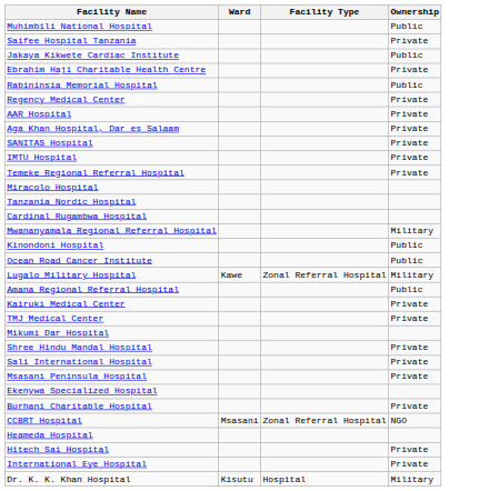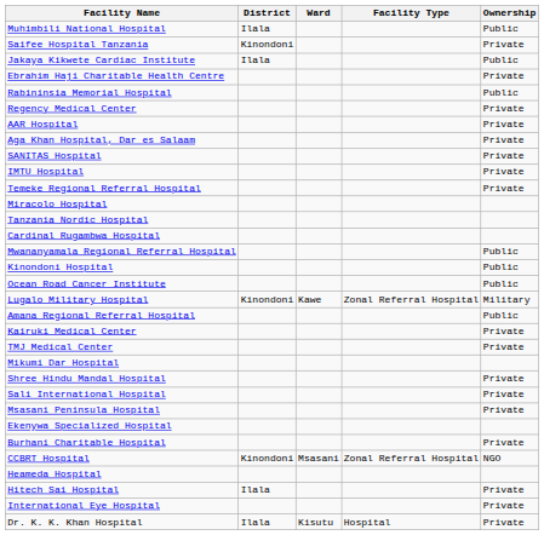 <table class="wikitable sortable">
 <tr>
 <th>Facility Name</th>
+<th>District</th>
 <th>Ward</th>
 <th>Facility Type</th>
 <th>Ownership</th>
 </tr>
 <tr>
 <td><a href='#'>Muhimbili National Hospital</a></td>
+<td>Ilala</td>
 <td></td>
 <td></td>
 <td>Public</td>
 </tr>
 <tr>
 <td><a href='#'>Saifee Hospital Tanzania</a></td>
+<td>Kinondoni</td>
 <td></td>
 <td></td>
 <td>Private</td>
 </tr>
 <tr>
 <td><a href='#'>Jakaya Kikwete Cardiac Institute</a></td>
+<td>Ilala</td>
 <td></td>
 <td></td>
 <td>Public</td>
 </tr>
 <tr>
 <td><a href='#'>Ebrahim Haji Charitable Health Centre</a></td>
 <td></td>
 <td></td>
+<td></td>
 <td>Private</td>
 </tr>
 <tr>
 <td><a href='#'>Rabininsia Memorial Hospital</a></td>
+<td></td>
 <td></td>
 <td></td>
 <td>Public</td>
 </tr>
 <tr>
 <td><a href='#'>Regency Medical Center</a></td>
 <td></td>
 <td></td>
+<td></td>
 <td>Private</td>
 </tr>
 <tr>
 <td><a href='#'>AAR Hospital</a></td>
+<td></td>
 <td></td>
 <td></td>
 <td>Private</td>
 </tr>
 <tr>
 <td><a href='#'>Aga Khan Hospital, Dar es Salaam</a></td>
 <td></td>
 <td></td>
+<td></td>
 <td>Private</td>
 </tr>
 <tr>
 <td><a href='#'>SANITAS Hospital</a></td>
+<td></td>
 <td></td>
 <td></td>
 <td>Private</td>
 </tr>
 <tr>
 <td><a href='#'>IMTU Hospital</a></td>
 <td></td>
 <td></td>
+<td></td>
 <td>Private</td>
 </tr>
 <tr>
 <td><a href='#'>Temeke Regional Referral Hospital</a></td>
+<td></td>
 <td></td>
 <td></td>
 <td>Private</td>
 </tr>
 <tr>
 <td><a href='#'>Miracolo Hospital</a></td>
 <td></td>
 <td></td>
 <td></td>
+<td></td>
 </tr>
 <tr>
 <td><a href='#'>Tanzania Nordic Hospital</a></td>
+<td></td>
 <td></td>
 <td></td>
 <td></td>
 </tr>
 <tr>
 <td><a href='#'>Cardinal Rugambwa Hospital</a></td>
 <td></td>
 <td></td>
 <td></td>
+<td></td>
 </tr>
 <tr>
 <td><a href='#'>Mwananyamala Regional Referral Hospital</a></td>
 <td></td>
 <td></td>
-<td>Military</td>
+<td></td>
+<td>Public</td>
 </tr>
 <tr>
 <td><a href='#'>Kinondoni Hospital</a></td>
+<td></td>
 <td></td>
 <td></td>
 <td>Public</td>
 </tr>
 <tr>
 <td><a href='#'>Ocean Road Cancer Institute</a></td>
 <td></td>
 <td></td>
+<td></td>
 <td>Public</td>
 </tr>
 <tr>
 <td><a href='#'>Lugalo Military Hospital</a></td>
+<td>Kinondoni</td>
 <td>Kawe</td>
 <td>Zonal Referral Hospital</td>
 <td>Military</td>
 </tr>
 <tr>
 <td><a href='#'>Amana Regional Referral Hospital</a></td>
 <td></td>
 <td></td>
+<td></td>
 <td>Public</td>
 </tr>
 <tr>
 <td><a href='#'>Kairuki Medical Center</a></td>
 <td></td>
 <td></td>
+<td></td>
 <td>Private</td>
 </tr>
 <tr>
 <td><a href='#'>TMJ Medical Center</a></td>
+<td></td>
 <td></td>
 <td></td>
 <td>Private</td>
 </tr>
 <tr>
 <td><a href='#'>Mikumi Dar Hospital</a></td>
 <td></td>
 <td></td>
 <td></td>
+<td></td>
 </tr>
 <tr>
 <td><a href='#'>Shree Hindu Mandal Hospital</a></td>
+<td></td>
 <td></td>
 <td></td>
 <td>Private</td>
 </tr>
 <tr>
 <td><a href='#'>Sali International Hospital</a></td>
 <td></td>
 <td></td>
+<td></td>
 <td>Private</td>
 </tr>
 <tr>
 <td><a href='#'>Msasani Peninsula Hospital</a></td>
+<td></td>
 <td></td>
 <td></td>
 <td>Private</td>
 </tr>
 <tr>
 <td><a href='#'>Ekenywa Specialized Hospital</a></td>
 <td></td>
 <td></td>
 <td></td>
+<td></td>
 </tr>
 <tr>
 <td><a href='#'>Burhani Charitable Hospital</a></td>
+<td></td>
 <td></td>
 <td></td>
 <td>Private</td>
 </tr>
 <tr>
 <td><a href='#'>CCBRT Hospital</a></td>
+<td>Kinondoni</td>
 <td>Msasani</td>
 <td>Zonal Referral Hospital</td>
 <td>NGO</td>
 </tr>
 <tr>
 <td><a href='#'>Heameda Hospital</a></td>
 <td></td>
 <td></td>
 <td></td>
+<td></td>
 </tr>
 <tr>
 <td><a href='#'>Hitech Sai Hospital</a></td>
+<td>Ilala</td>
 <td></td>
 <td></td>
 <td>Private</td>
 </tr>
 <tr>
 <td><a href='#'>International Eye Hospital</a></td>
 <td></td>
 <td></td>
+<td></td>
 <td>Private</td>
 </tr>
 <tr>
 <td>Dr. K. K. Khan Hospital</td>
+<td>Ilala</td>
 <td>Kisutu</td>
 <td>Hospital</td>
-<td>Military</td>
+<td>Private</td>
 </tr>
 </table>
